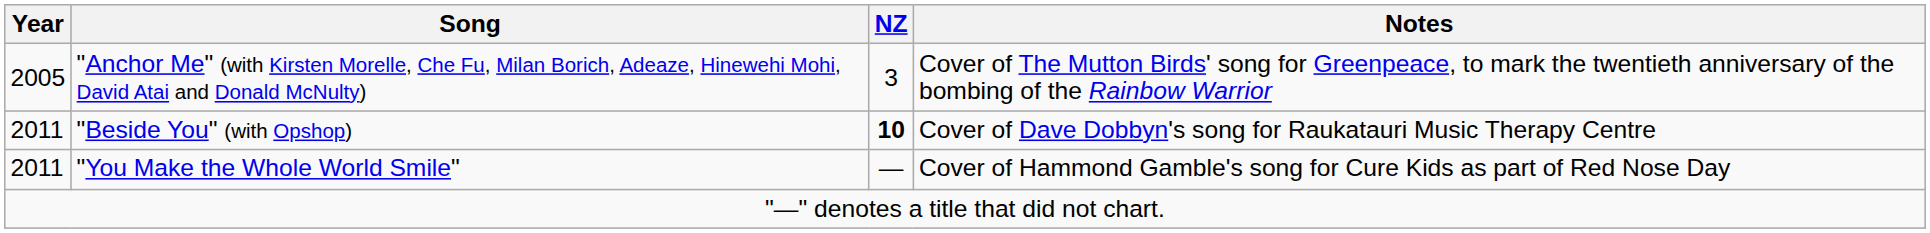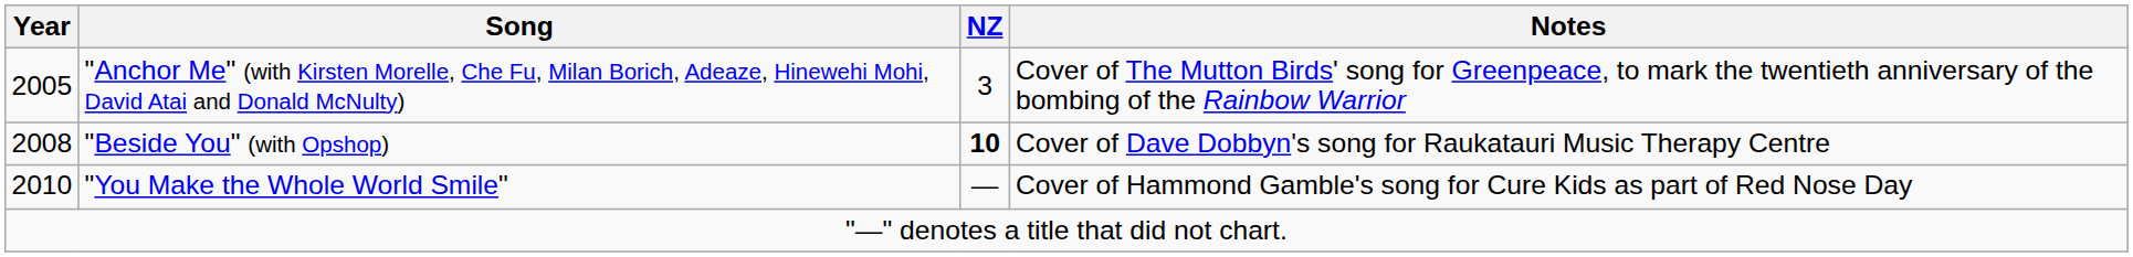 <table class="wikitable">
 <tr>
 <th align="center">Year</th>
 <th>Song</th>
 <th><a href='#'>NZ</a><br></th>
 <th>Notes</th>
 </tr>
 <tr>
 <td>2005</td>
 <td>"<a href='#'>Anchor Me</a>" <small>(with <a href='#'>Kirsten Morelle</a>, <a href='#'>Che Fu</a>, <a href='#'>Milan Borich</a>, <a href='#'>Adeaze</a>, <a href='#'>Hinewehi Mohi</a>, <a href='#'>David Atai</a> and <a href='#'>Donald McNulty</a>)</small></td>
 <td align="center">3</td>
 <td>Cover of <a href='#'>The Mutton Birds</a>' song for <a href='#'>Greenpeace</a>, to mark the twentieth anniversary of the bombing of the <em><a href='#'>Rainbow Warrior</a></em></td>
 </tr>
 <tr>
-<td>2011</td>
+<td>2008</td>
 <td>"<a href='#'>Beside You</a>" <small>(with <a href='#'>Opshop</a>)</small></td>
 <td align="center"><strong>10</strong></td>
 <td>Cover of <a href='#'>Dave Dobbyn</a>'s song for Raukatauri Music Therapy Centre</td>
 </tr>
 <tr>
-<td>2011</td>
+<td>2010</td>
 <td>"<a href='#'>You Make the Whole World Smile</a>"</td>
 <td align="center">—</td>
 <td>Cover of Hammond Gamble's song for Cure Kids as part of Red Nose Day</td>
 </tr>
 <tr>
 <td colspan="4" align="center">"—" denotes a title that did not chart.</td>
 </tr>
 </table>
